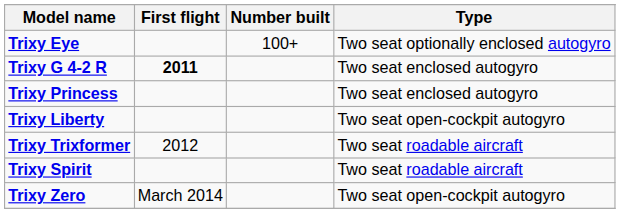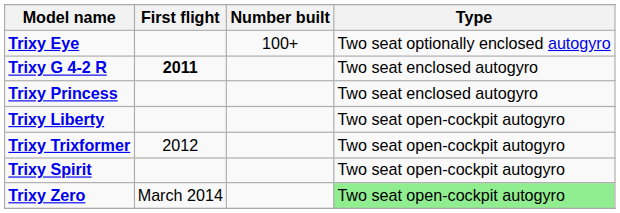 <table class="wikitable" align=center style="font-size:90%;">
 <tr>
 </tr>
 <tr style="background:#efefef;">
 <th>Model name</th>
 <th>First flight</th>
 <th>Number built</th>
 <th>Type</th>
 </tr>
 <tr>
 <td align=left><strong><a href='#'>Trixy Eye</a></strong></td>
 <td align=center></td>
 <td align=center>100+</td>
 <td align=left>Two seat optionally enclosed <a href='#'>autogyro</a></td>
 </tr>
 <tr>
 <td align=left><strong><a href='#'>Trixy G 4-2 R</a></strong></td>
 <td align=center><strong>2011</strong></td>
 <td align=center></td>
 <td align=left>Two seat enclosed autogyro</td>
 </tr>
 <tr>
 <td align=left><strong><a href='#'>Trixy Princess</a></strong></td>
 <td align=center></td>
 <td align=center></td>
 <td align=left>Two seat enclosed autogyro</td>
 </tr>
 <tr>
 <td align=left><strong><a href='#'>Trixy Liberty</a></strong></td>
 <td align=center></td>
 <td align=center></td>
 <td align=left>Two seat open-cockpit autogyro</td>
 </tr>
 <tr>
 <td align=left><strong><a href='#'>Trixy Trixformer</a></strong></td>
 <td align=center>2012</td>
 <td align=center></td>
-<td align=left>Two seat <a href='#'>roadable aircraft</a></td>
+<td align=left>Two seat open-cockpit autogyro</td>
 </tr>
 <tr>
 <td align=left><strong><a href='#'>Trixy Spirit</a></strong></td>
 <td align=center></td>
 <td align=center></td>
-<td align=left>Two seat <a href='#'>roadable aircraft</a></td>
+<td align=left>Two seat open-cockpit autogyro</td>
 </tr>
 <tr>
 <td align=left><strong><a href='#'>Trixy Zero</a></strong></td>
 <td align=center>March 2014</td>
 <td align=center></td>
-<td align=left>Two seat open-cockpit autogyro</td>
+<td align=left style="background: lightgreen;">Two seat open-cockpit autogyro</td>
 </tr>
 <tr>
 </tr>
 </table>
